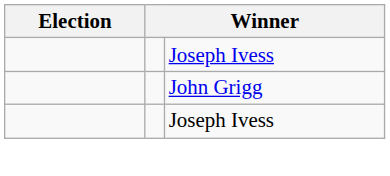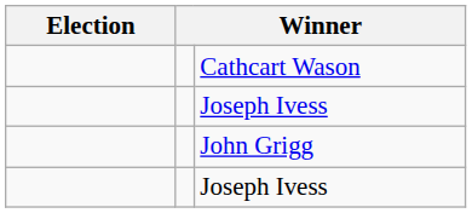 <table class=wikitable>
 <tr>
 <th width=100>Election</th>
 <th width=175 colspan=2>Winner</th>
+</tr>
+<tr>
+<td></td>
+<td></td>
+<td><a href='#'>Cathcart Wason</a></td>
 </tr>
 <tr>
 <td></td>
 <td></td>
 <td><a href='#'>Joseph Ivess</a></td>
 </tr>
 <tr>
 <td></td>
 <td></td>
 <td><a href='#'>John Grigg</a></td>
 </tr>
 <tr>
 <td></td>
 <td></td>
 <td>Joseph Ivess</td>
 </tr>
 </table>
